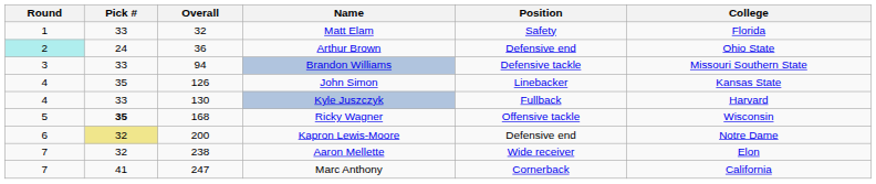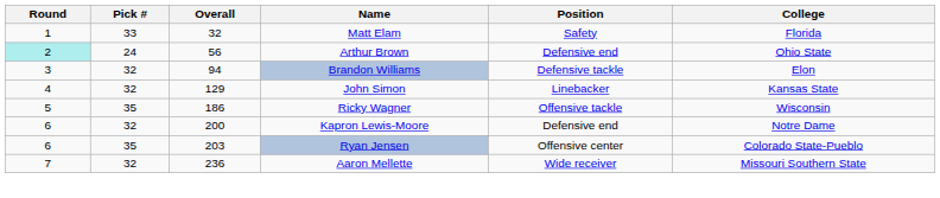 <table class="wikitable sortable sortable" style="width: 100%; text-align:center">
 <tr>
 <th>Round</th>
 <th>Pick #</th>
 <th>Overall</th>
 <th>Name</th>
 <th>Position</th>
 <th>College</th>
 </tr>
 <tr>
 <td>1</td>
 <td>33</td>
 <td>32</td>
 <td><a href='#'>Matt Elam</a></td>
 <td><a href='#'>Safety</a></td>
 <td><a href='#'>Florida</a></td>
 </tr>
 <tr>
 <td style="background: paleturquoise;">2</td>
 <td>24</td>
-<td>36</td>
+<td>56</td>
 <td><a href='#'>Arthur Brown</a></td>
 <td><a href='#'>Defensive end</a></td>
 <td><a href='#'>Ohio State</a></td>
 </tr>
 <tr>
 <td>3</td>
-<td>33</td>
+<td>32</td>
 <td>94</td>
 <td style="background:lightsteelblue;"><a href='#'>Brandon Williams</a></td>
 <td><a href='#'>Defensive tackle</a></td>
-<td><a href='#'>Missouri Southern State</a></td>
+<td><a href='#'>Elon</a></td>
 </tr>
 <tr>
 <td>4</td>
-<td>35</td>
-<td>126</td>
+<td>32</td>
+<td>129</td>
 <td><a href='#'>John Simon</a></td>
 <td><a href='#'>Linebacker</a></td>
 <td><a href='#'>Kansas State</a></td>
 </tr>
 <tr>
-<td>4</td>
-<td>33</td>
-<td>130</td>
-<td style="background:lightsteelblue;"><a href='#'>Kyle Juszczyk</a></td>
-<td><a href='#'>Fullback</a></td>
-<td><a href='#'>Harvard</a></td>
-</tr>
-<tr>
 <td>5</td>
-<td><strong>35</strong></td>
-<td>168</td>
+<td>35</td>
+<td>186</td>
 <td><a href='#'>Ricky Wagner</a></td>
 <td><a href='#'>Offensive tackle</a></td>
 <td><a href='#'>Wisconsin</a></td>
 </tr>
 <tr>
 <td>6</td>
-<td style="background: khaki;">32</td>
+<td>32</td>
 <td>200</td>
 <td><a href='#'>Kapron Lewis-Moore</a></td>
 <td>Defensive end</td>
 <td><a href='#'>Notre Dame</a></td>
 </tr>
 <tr>
-<td>7</td>
-<td>32</td>
-<td>238</td>
-<td><a href='#'>Aaron Mellette</a></td>
-<td><a href='#'>Wide receiver</a></td>
-<td><a href='#'>Elon</a></td>
+<td>6</td>
+<td>35</td>
+<td>203</td>
+<td style="background:lightsteelblue;"><a href='#'>Ryan Jensen</a></td>
+<td>Offensive center</td>
+<td><a href='#'>Colorado State-Pueblo</a></td>
 </tr>
 <tr>
 <td>7</td>
-<td>41</td>
-<td>247</td>
-<td>Marc Anthony</td>
-<td><a href='#'>Cornerback</a></td>
-<td><a href='#'>California</a></td>
+<td>32</td>
+<td>236</td>
+<td><a href='#'>Aaron Mellette</a></td>
+<td><a href='#'>Wide receiver</a></td>
+<td><a href='#'>Missouri Southern State</a></td>
 </tr>
 </table>
